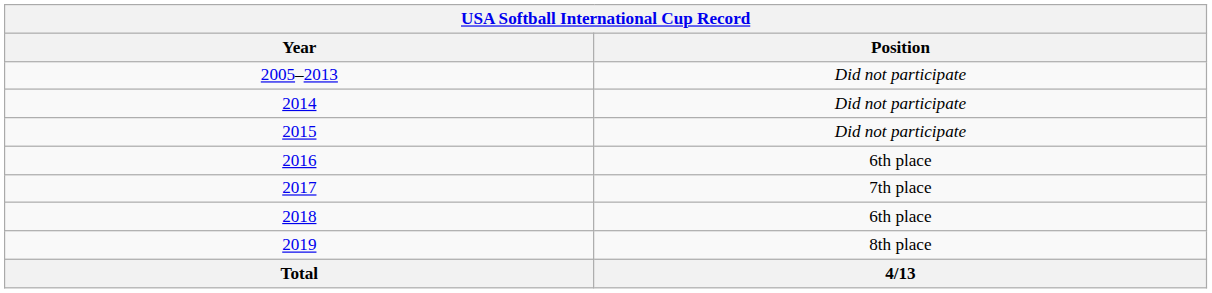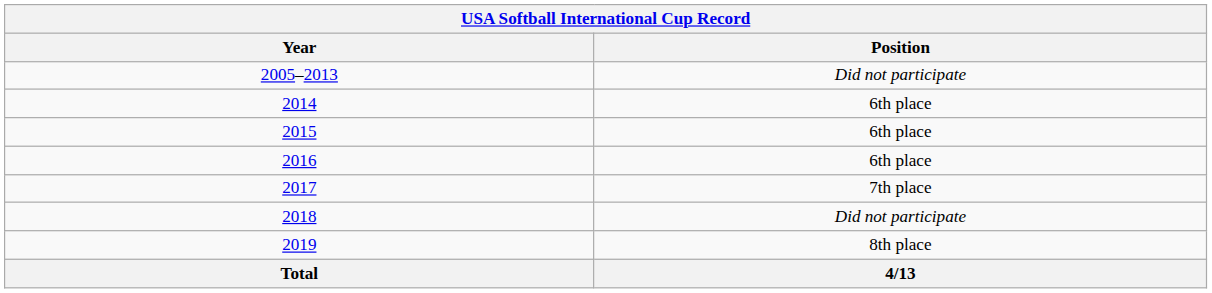 <table class="wikitable" width=80% style="text-align: center;font-size:90%;">
 <tr>
 <th colspan=9><a href='#'>USA Softball International Cup Record</a></th>
 </tr>
 <tr>
 <th width=5%>Year</th>
 <th width=5%>Position</th>
 </tr>
 <tr>
 <td><a href='#'>2005</a>–<a href='#'>2013</a></td>
 <td><em>Did not participate</em></td>
 </tr>
 <tr>
 <td><a href='#'>2014</a></td>
-<td><em>Did not participate</em></td>
+<td>6th place</td>
 </tr>
 <tr>
 <td><a href='#'>2015</a></td>
-<td><em>Did not participate</em></td>
+<td>6th place</td>
 </tr>
 <tr>
 <td><a href='#'>2016</a></td>
 <td>6th place</td>
 </tr>
 <tr>
 <td><a href='#'>2017</a></td>
 <td>7th place</td>
 </tr>
 <tr>
 <td><a href='#'>2018</a></td>
-<td>6th place</td>
+<td><em>Did not participate</em></td>
 </tr>
 <tr>
 <td><a href='#'>2019</a></td>
 <td>8th place</td>
 </tr>
 <tr>
 <th><strong>Total</strong></th>
 <th>4/13</th>
 </tr>
 </table>
